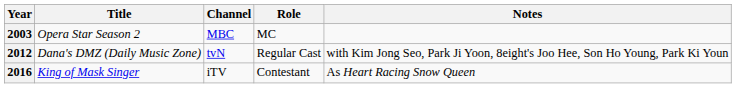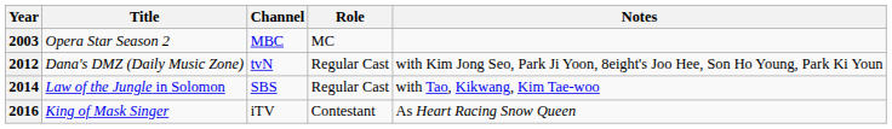 <table class="wikitable">
 <tr>
 <th>Year</th>
 <th>Title</th>
 <th>Channel</th>
 <th>Role</th>
 <th>Notes</th>
 </tr>
 <tr>
 <th>2003</th>
 <td><em>Opera Star Season 2</em></td>
 <td><a href='#'>MBC</a></td>
 <td>MC</td>
 <td></td>
 </tr>
 <tr>
 <th>2012</th>
 <td><em>Dana's DMZ (Daily Music Zone)</em></td>
 <td><a href='#'>tvN</a></td>
 <td>Regular Cast</td>
 <td>with Kim Jong Seo, Park Ji Yoon, 8eight's Joo Hee, Son Ho Young, Park Ki Youn</td>
 </tr>
 <tr>
+<th>2014</th>
+<td><a href='#'><em>Law of the Jungle</em> in Solomon</a></td>
+<td><a href='#'>SBS</a></td>
+<td>Regular Cast</td>
+<td>with <a href='#'>Tao</a>, <a href='#'>Kikwang</a>, <a href='#'>Kim Tae-woo</a></td>
+</tr>
+<tr>
 <th>2016</th>
 <td><em><a href='#'>King of Mask Singer</a></em></td>
 <td>iTV</td>
 <td>Contestant</td>
 <td>As <em>Heart Racing Snow Queen</em></td>
 </tr>
 </table>
